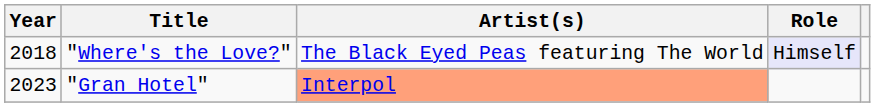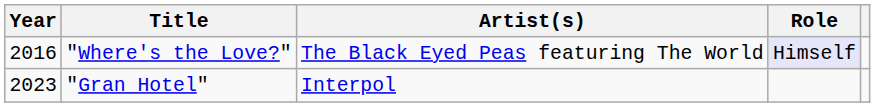 <table class="wikitable sortable">
 <tr>
 <th>Year</th>
 <th>Title</th>
 <th>Artist(s)</th>
 <th>Role</th>
 <th class="unsortable"></th>
 </tr>
 <tr>
-<td>2018</td>
+<td>2016</td>
 <td>"<a href='#'>Where's the Love?</a>"</td>
 <td><a href='#'>The Black Eyed Peas</a> featuring The World</td>
 <td style="background: lavender;">Himself</td>
 <td></td>
 </tr>
 <tr>
 <td>2023</td>
 <td>"<a href='#'>Gran Hotel</a>"</td>
-<td style="background: lightsalmon;"><a href='#'>Interpol</a></td>
+<td><a href='#'>Interpol</a></td>
 <td></td>
 <td></td>
 </tr>
 </table>
